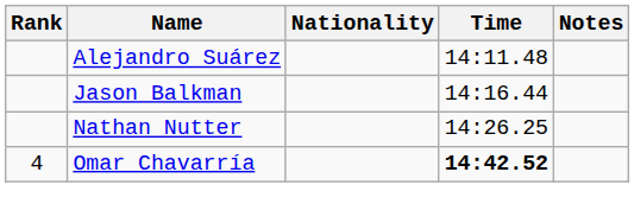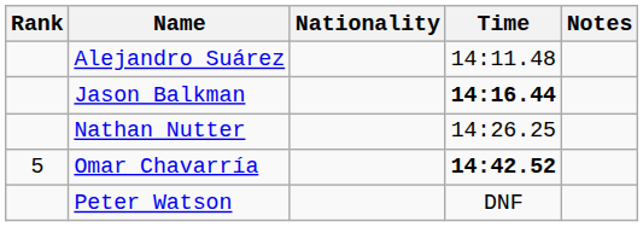 <table class="wikitable sortable" style="text-align:center">
 <tr>
 <th>Rank</th>
 <th>Name</th>
 <th>Nationality</th>
 <th>Time</th>
 <th>Notes</th>
 </tr>
 <tr>
 <td align=center></td>
 <td align=left><a href='#'>Alejandro Suárez</a></td>
 <td align=left></td>
 <td>14:11.48</td>
 <td></td>
 </tr>
 <tr>
 <td align=center></td>
 <td align=left><a href='#'>Jason Balkman</a></td>
 <td align=left></td>
-<td>14:16.44</td>
+<td><strong>14:16.44</strong></td>
 <td></td>
 </tr>
 <tr>
 <td align=center></td>
 <td align=left><a href='#'>Nathan Nutter</a></td>
 <td align=left></td>
 <td>14:26.25</td>
 <td></td>
 </tr>
 <tr>
-<td align=center>4</td>
+<td align=center>5</td>
 <td align=left><a href='#'>Omar Chavarría</a></td>
 <td align=left></td>
 <td><strong>14:42.52</strong></td>
 <td></td>
 </tr>
+<tr>
+<td align=center></td>
+<td align=left><a href='#'>Peter Watson</a></td>
+<td align=left></td>
+<td>DNF</td>
+<td></td>
+</tr>
 </table>
